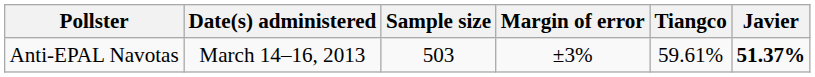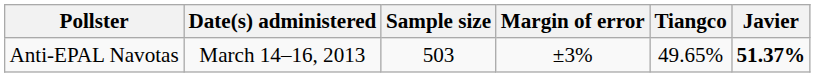 <table class=wikitable style="text-align:center;">
 <tr>
 <th>Pollster</th>
 <th>Date(s) administered</th>
 <th>Sample size</th>
 <th>Margin of error</th>
 <th>Tiangco</th>
 <th><strong>Javier</strong></th>
 </tr>
 <tr>
 <td>Anti-EPAL Navotas</td>
 <td>March 14–16, 2013</td>
 <td>503</td>
 <td>±3%</td>
-<td>59.61%</td>
+<td>49.65%</td>
 <td><strong>51.37%</strong></td>
 </tr>
 </table>
